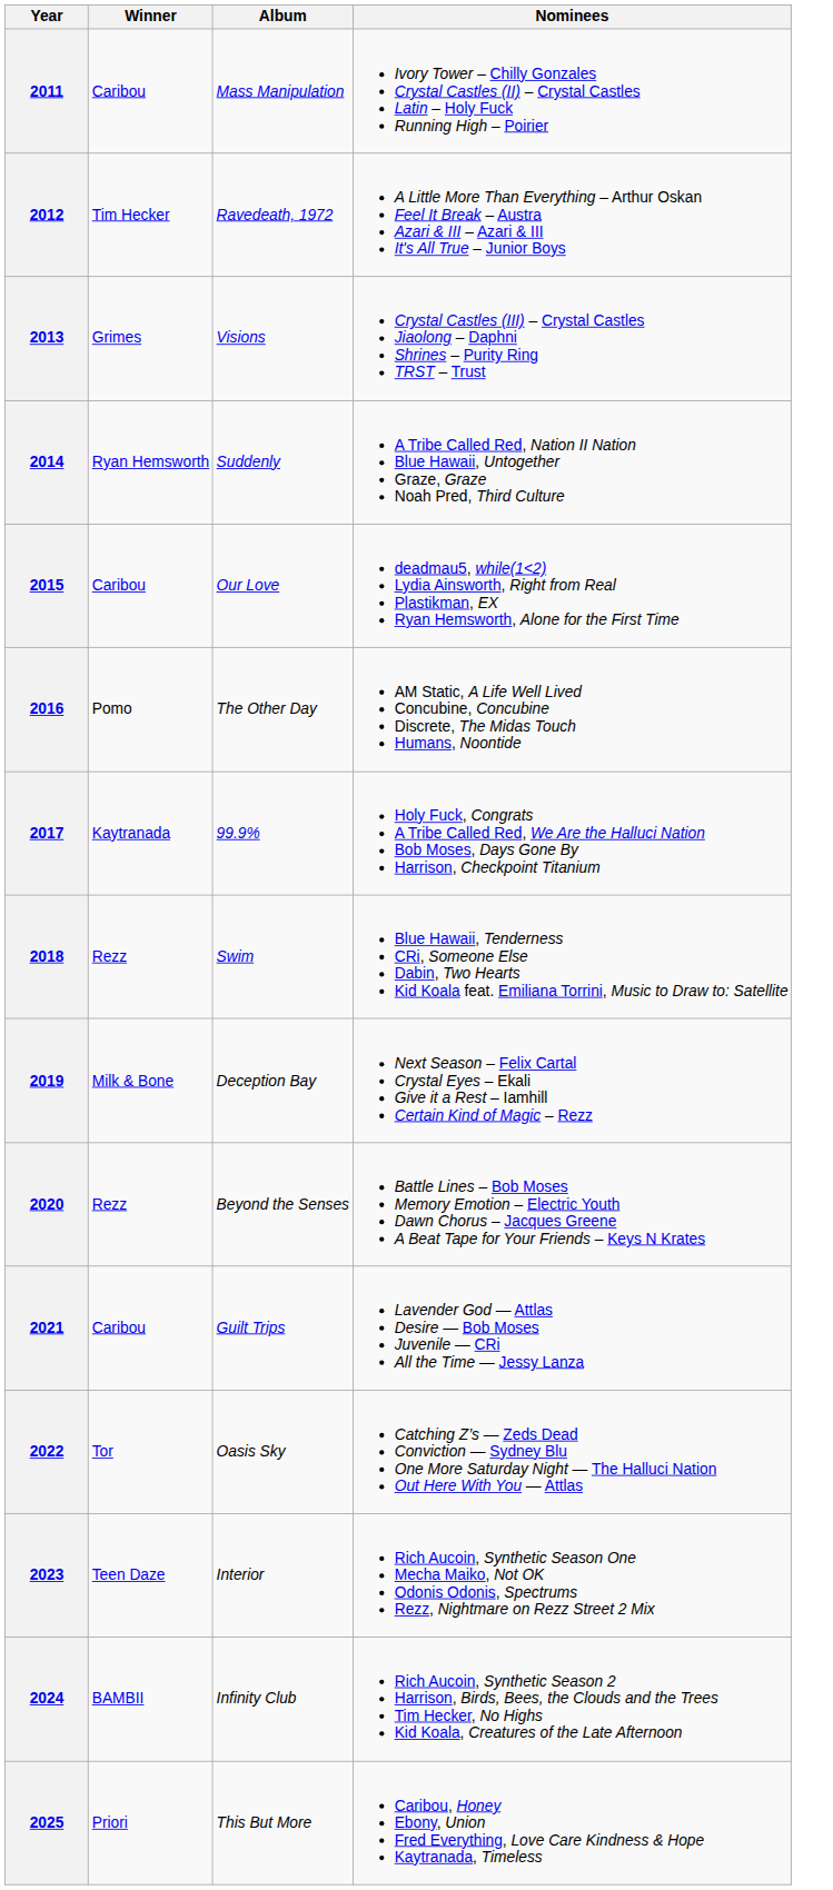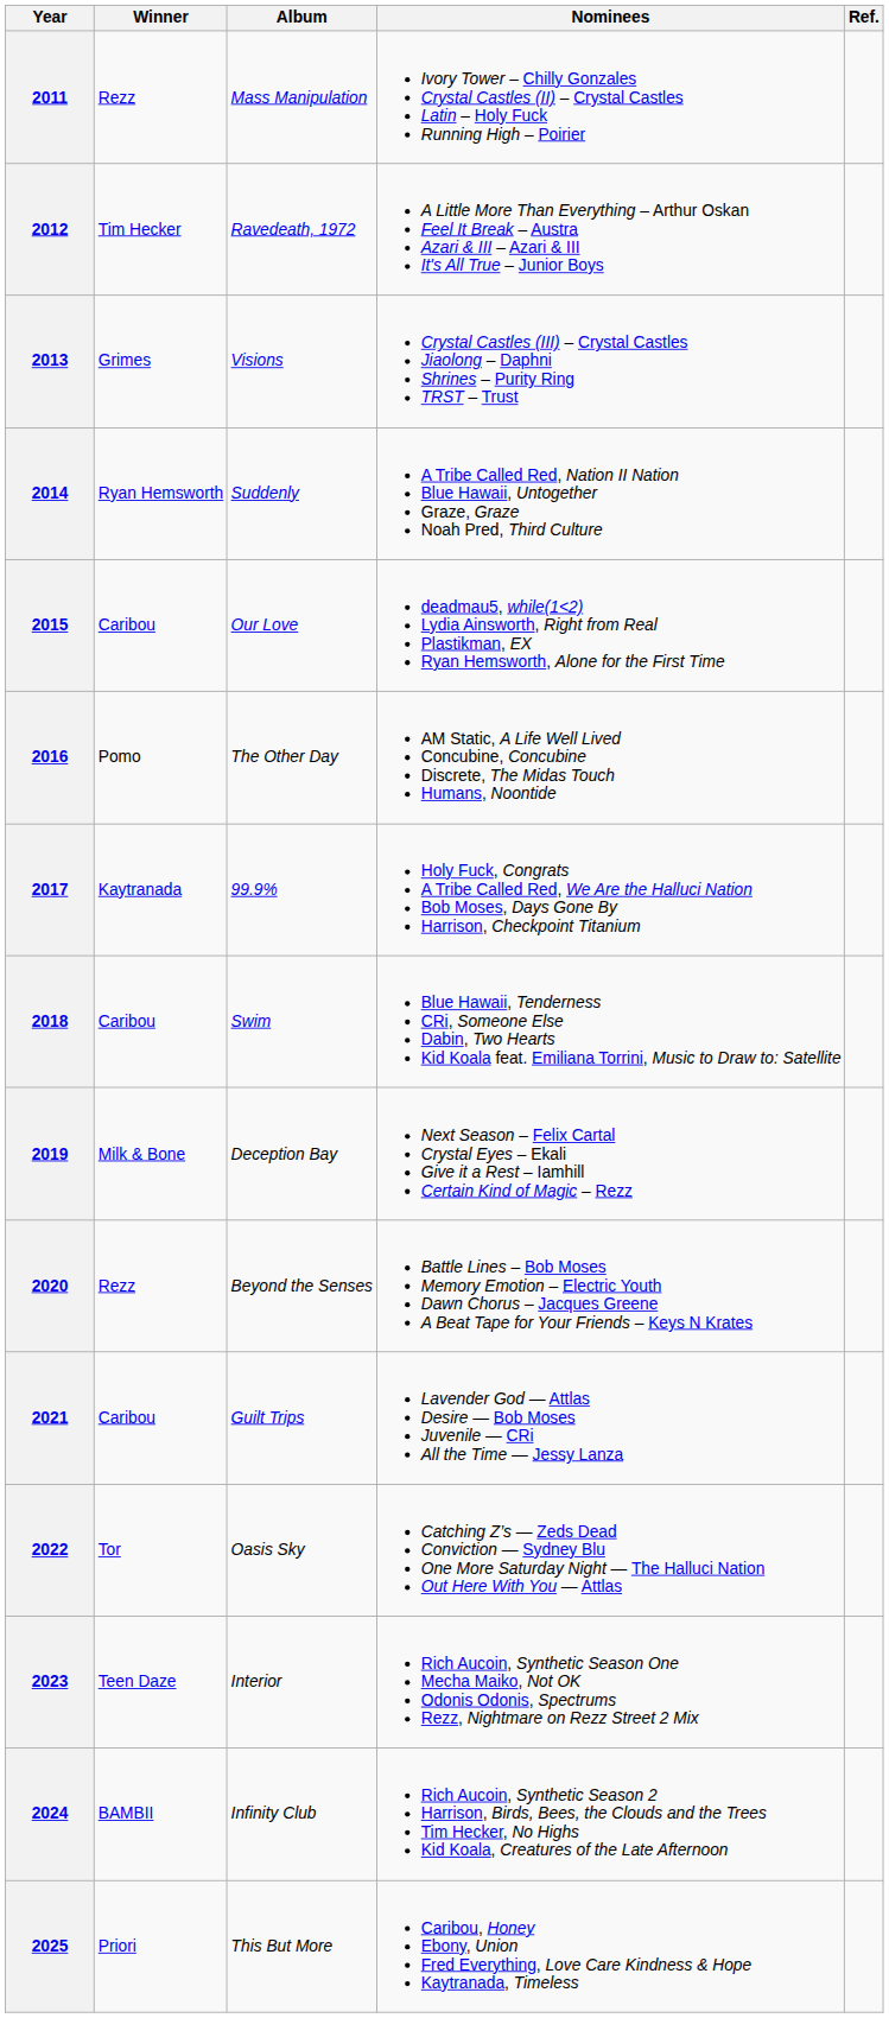 <table class="wikitable sortable">
 <tr>
 <th scope="col" style="width:5em;">Year</th>
 <th scope="col">Winner</th>
 <th scope="col">Album</th>
 <th scope="col" class="unsortable">Nominees</th>
+<th scope="col" class="unsortable">Ref.</th>
 </tr>
 <tr>
 <th scope="row"><a href='#'>2011</a></th>
-<td><a href='#'>Caribou</a></td>
+<td><a href='#'>Rezz</a></td>
 <td><em><a href='#'>Mass Manipulation</a></em></td>
 <td><br><ul><li><em>Ivory Tower</em> – <a href='#'>Chilly Gonzales</a></li><li><em><a href='#'>Crystal Castles (II)</a></em> – <a href='#'>Crystal Castles</a></li><li><em><a href='#'>Latin</a></em> – <a href='#'>Holy Fuck</a></li><li><em>Running High</em> – <a href='#'>Poirier</a></li></ul></td>
+<td align="center"></td>
 </tr>
 <tr>
 <th scope="row"><a href='#'>2012</a></th>
 <td><a href='#'>Tim Hecker</a></td>
 <td><em><a href='#'>Ravedeath, 1972</a></em></td>
 <td><br><ul><li><em>A Little More Than Everything</em> – Arthur Oskan</li><li><em><a href='#'>Feel It Break</a></em> – <a href='#'>Austra</a></li><li><em><a href='#'>Azari & III</a></em> – <a href='#'>Azari & III</a></li><li><em><a href='#'>It's All True</a></em> – <a href='#'>Junior Boys</a></li></ul></td>
+<td align="center"></td>
 </tr>
 <tr>
 <th scope="row"><a href='#'>2013</a></th>
 <td><a href='#'>Grimes</a></td>
 <td><em><a href='#'>Visions</a></em></td>
 <td><br><ul><li><em><a href='#'>Crystal Castles (III)</a></em> – <a href='#'>Crystal Castles</a></li><li><em><a href='#'>Jiaolong</a></em> – <a href='#'>Daphni</a></li><li><em><a href='#'>Shrines</a></em> – <a href='#'>Purity Ring</a></li><li><em><a href='#'>TRST</a></em> – <a href='#'>Trust</a></li></ul></td>
+<td align="center"></td>
 </tr>
 <tr>
 <th scope="row"><a href='#'>2014</a></th>
 <td><a href='#'>Ryan Hemsworth</a></td>
 <td><em><a href='#'>Suddenly</a></em></td>
 <td><br><ul><li><a href='#'>A Tribe Called Red</a>, <em>Nation II Nation</em></li><li><a href='#'>Blue Hawaii</a>, <em>Untogether</em></li><li>Graze, <em>Graze</em></li><li>Noah Pred, <em>Third Culture</em></li></ul></td>
+<td align="center"></td>
 </tr>
 <tr>
 <th scope="row"><a href='#'>2015</a></th>
 <td><a href='#'>Caribou</a></td>
 <td><em><a href='#'>Our Love</a></em></td>
 <td><br><ul><li><a href='#'>deadmau5</a>, <em><a href='#'>while(1<2)</a></em></li><li><a href='#'>Lydia Ainsworth</a>, <em>Right from Real</em></li><li><a href='#'>Plastikman</a>, <em>EX</em></li><li><a href='#'>Ryan Hemsworth</a>, <em>Alone for the First Time</em></li></ul></td>
+<td align="center"></td>
 </tr>
 <tr>
 <th scope="row"><a href='#'>2016</a></th>
 <td>Pomo</td>
 <td><em>The Other Day</em></td>
 <td><br><ul><li>AM Static, <em>A Life Well Lived</em></li><li>Concubine, <em>Concubine</em></li><li>Discrete, <em>The Midas Touch</em></li><li><a href='#'>Humans</a>, <em>Noontide</em></li></ul></td>
+<td align="center"></td>
 </tr>
 <tr>
 <th scope="row"><a href='#'>2017</a></th>
 <td><a href='#'>Kaytranada</a></td>
 <td><em><a href='#'>99.9%</a></em></td>
 <td><br><ul><li><a href='#'>Holy Fuck</a>, <em>Congrats</em></li><li><a href='#'>A Tribe Called Red</a>, <em><a href='#'>We Are the Halluci Nation</a></em></li><li><a href='#'>Bob Moses</a>, <em>Days Gone By</em></li><li><a href='#'>Harrison</a>, <em>Checkpoint Titanium</em></li></ul></td>
+<td align="center"></td>
 </tr>
 <tr>
 <th scope="row"><a href='#'>2018</a></th>
-<td><a href='#'>Rezz</a></td>
+<td><a href='#'>Caribou</a></td>
 <td><em><a href='#'>Swim</a></em></td>
 <td><br><ul><li><a href='#'>Blue Hawaii</a>, <em>Tenderness</em></li><li><a href='#'>CRi</a>, <em>Someone Else</em></li><li><a href='#'>Dabin</a>, <em>Two Hearts</em></li><li><a href='#'>Kid Koala</a> feat. <a href='#'>Emiliana Torrini</a>, <em>Music to Draw to: Satellite</em></li></ul></td>
+<td align="center"></td>
 </tr>
 <tr>
 <th scope="row"><a href='#'>2019</a></th>
 <td><a href='#'>Milk & Bone</a></td>
 <td><em>Deception Bay</em></td>
 <td><br><ul><li><em>Next Season</em> – <a href='#'>Felix Cartal</a></li><li><em>Crystal Eyes</em> – Ekali</li><li><em>Give it a Rest</em> – Iamhill</li><li><em><a href='#'>Certain Kind of Magic</a></em> – <a href='#'>Rezz</a></li></ul></td>
+<td align="centre"></td>
 </tr>
 <tr>
 <th scope="row"><a href='#'>2020</a></th>
 <td><a href='#'>Rezz</a></td>
 <td><em>Beyond the Senses</em></td>
 <td><br><ul><li><em>Battle Lines</em> – <a href='#'>Bob Moses</a></li><li><em>Memory Emotion</em> – <a href='#'>Electric Youth</a></li><li><em>Dawn Chorus</em> – <a href='#'>Jacques Greene</a></li><li><em>A Beat Tape for Your Friends</em> – <a href='#'>Keys N Krates</a></li></ul></td>
+<td align="centre"></td>
 </tr>
 <tr>
 <th style="text-align:center;" scope="row"><a href='#'>2021</a></th>
 <td><a href='#'>Caribou</a></td>
 <td><em><a href='#'>Guilt Trips</a></em></td>
 <td><br><ul><li><em>Lavender God</em> — <a href='#'>Attlas</a></li><li><em>Desire</em> — <a href='#'>Bob Moses</a></li><li><em>Juvenile</em> — <a href='#'>CRi</a></li><li><em>All the Time</em> — <a href='#'>Jessy Lanza</a></li></ul></td>
+<td align="center"></td>
 </tr>
 <tr>
 <th style="text-align:center;" scope="row"><a href='#'>2022</a></th>
 <td><a href='#'>Tor</a></td>
 <td><em>Oasis Sky</em></td>
 <td><br><ul><li><em>Catching Z’s</em> — <a href='#'>Zeds Dead</a></li><li><em>Conviction</em> — <a href='#'>Sydney Blu</a></li><li><em>One More Saturday Night</em> — <a href='#'>The Halluci Nation</a></li><li><em><a href='#'>Out Here With You</a></em> — <a href='#'>Attlas</a></li></ul></td>
+<td align="center"></td>
 </tr>
 <tr>
 <th scope="row"><a href='#'>2023</a></th>
 <td><a href='#'>Teen Daze</a></td>
 <td><em>Interior</em></td>
 <td><br><ul><li><a href='#'>Rich Aucoin</a>, <em>Synthetic Season One</em></li><li><a href='#'>Mecha Maiko</a>, <em>Not OK</em></li><li><a href='#'>Odonis Odonis</a>, <em>Spectrums</em></li><li><a href='#'>Rezz</a>, <em>Nightmare on Rezz Street 2 Mix</em></li></ul></td>
+<td align="center"></td>
 </tr>
 <tr>
 <th scope="row"><a href='#'>2024</a></th>
 <td><a href='#'>BAMBII</a></td>
 <td><em>Infinity Club</em></td>
 <td><br><ul><li><a href='#'>Rich Aucoin</a>, <em>Synthetic Season 2</em></li><li><a href='#'>Harrison</a>, <em>Birds, Bees, the Clouds and the Trees</em></li><li><a href='#'>Tim Hecker</a>, <em>No Highs</em></li><li><a href='#'>Kid Koala</a>, <em>Creatures of the Late Afternoon</em></li></ul></td>
+<td align="center"></td>
 </tr>
 <tr>
 <th scope="row"><a href='#'>2025</a></th>
 <td><a href='#'>Priori</a></td>
 <td><em>This But More</em></td>
 <td><br><ul><li><a href='#'>Caribou</a>, <em><a href='#'>Honey</a></em></li><li><a href='#'>Ebony</a>, <em>Union</em></li><li><a href='#'>Fred Everything</a>, <em>Love Care Kindness & Hope</em></li><li><a href='#'>Kaytranada</a>, <em>Timeless</em></li></ul></td>
+<td align="center"></td>
 </tr>
 </table>
